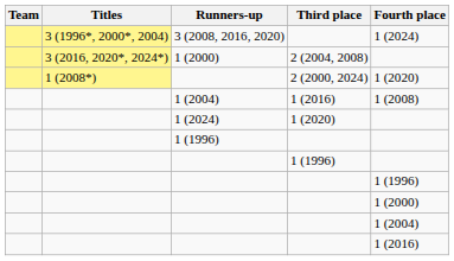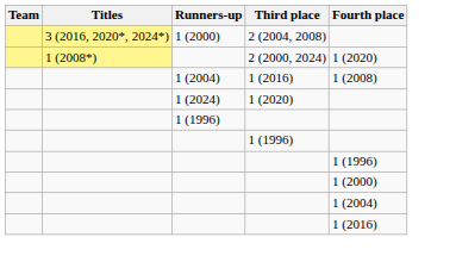 <table class="wikitable sortable">
 <tr>
 <th>Team</th>
 <th>Titles</th>
 <th>Runners-up</th>
 <th>Third place</th>
 <th>Fourth place</th>
-</tr>
-<tr>
-<td bgcolor=#FFF68F></td>
-<td bgcolor=#FFF68F>3 (1996*, 2000*, 2004)</td>
-<td>3 (2008, 2016, 2020)</td>
-<td></td>
-<td>1 (2024)</td>
 </tr>
 <tr>
 <td bgcolor=#FFF68F></td>
 <td bgcolor=#FFF68F>3 (2016, 2020*, 2024*)</td>
 <td>1 (2000)</td>
 <td>2 (2004, 2008)</td>
 <td></td>
 </tr>
 <tr>
 <td bgcolor=#FFF68F></td>
 <td bgcolor=#FFF68F>1 (2008*)</td>
 <td></td>
 <td>2 (2000, 2024)</td>
 <td>1 (2020)</td>
 </tr>
 <tr>
 <td></td>
 <td></td>
 <td>1 (2004)</td>
 <td>1 (2016)</td>
 <td>1 (2008)</td>
 </tr>
 <tr>
 <td></td>
 <td></td>
 <td>1 (2024)</td>
 <td>1 (2020)</td>
 <td></td>
 </tr>
 <tr>
 <td></td>
 <td></td>
 <td>1 (1996)</td>
 <td></td>
 <td></td>
 </tr>
 <tr>
 <td></td>
 <td></td>
 <td></td>
 <td>1 (1996)</td>
 <td></td>
 </tr>
 <tr>
 <td></td>
 <td></td>
 <td></td>
 <td></td>
 <td>1 (1996)</td>
 </tr>
 <tr>
 <td></td>
 <td></td>
 <td></td>
 <td></td>
 <td>1 (2000)</td>
 </tr>
 <tr>
 <td></td>
 <td></td>
 <td></td>
 <td></td>
 <td>1 (2004)</td>
 </tr>
 <tr>
 <td></td>
 <td></td>
 <td></td>
 <td></td>
 <td>1 (2016)</td>
 </tr>
 </table>
